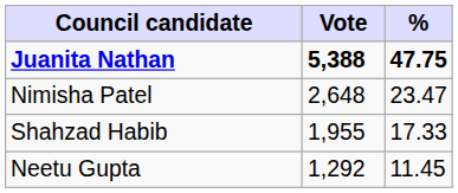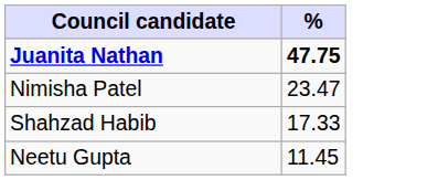 <table class="wikitable">
 <tr>
 <th style="background:#ddf; width:200px;">Council candidate</th>
-<th style="background:#ddf; width:50px;">Vote</th>
 <th style="background:#ddf; width:30px;">%</th>
 </tr>
 <tr>
 <td><strong><a href='#'>Juanita Nathan</a></strong></td>
-<td><strong>5,388</strong></td>
 <td><strong>47.75</strong></td>
 </tr>
 <tr>
 <td>Nimisha Patel</td>
-<td>2,648</td>
 <td>23.47</td>
 </tr>
 <tr>
 <td>Shahzad Habib</td>
-<td>1,955</td>
 <td>17.33</td>
 </tr>
 <tr>
 <td>Neetu Gupta</td>
-<td>1,292</td>
 <td>11.45</td>
 </tr>
 </table>
